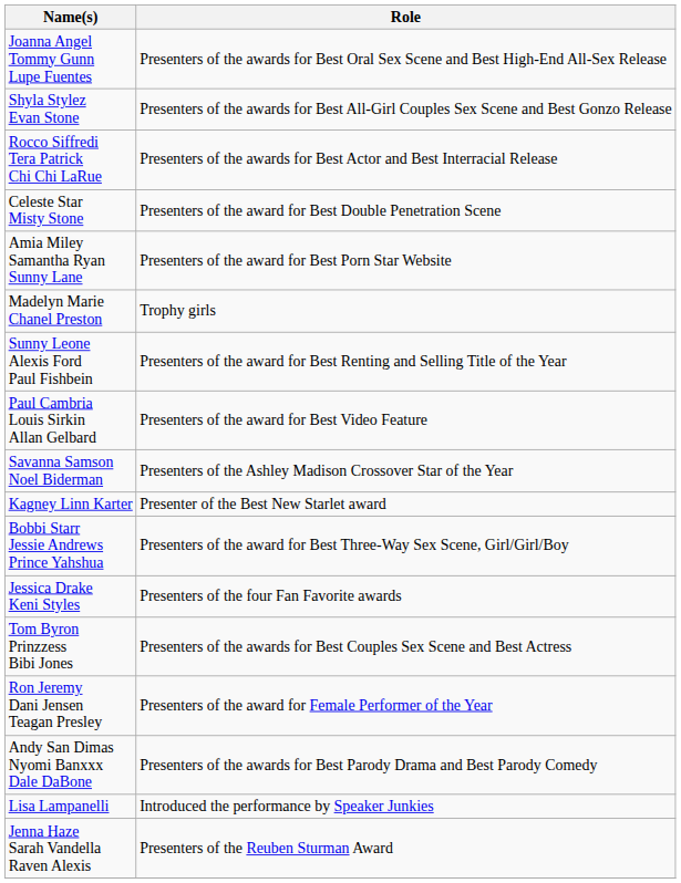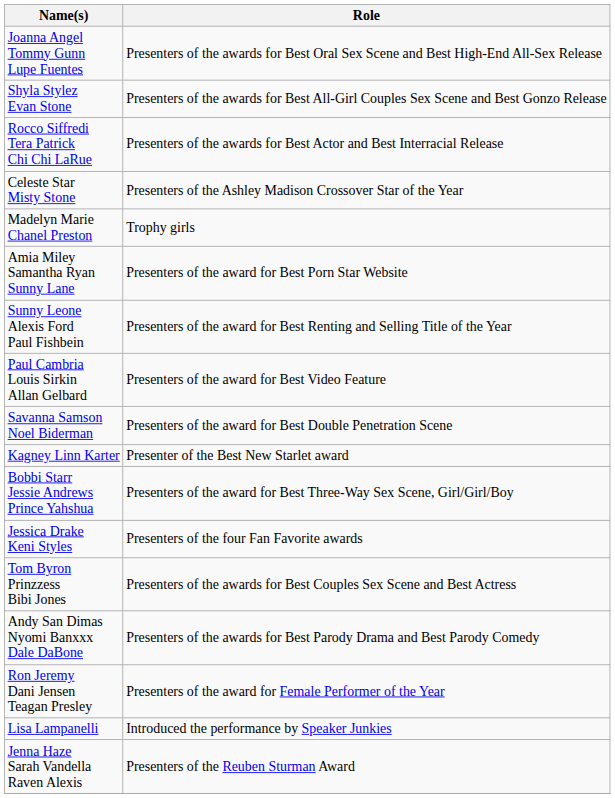 <table class="wikitable">
 <tr>
 <th>Name(s)</th>
 <th>Role</th>
 </tr>
 <tr>
 <td><a href='#'>Joanna Angel</a><br><a href='#'>Tommy Gunn</a><br><a href='#'>Lupe Fuentes</a></td>
 <td>Presenters of the awards for Best Oral Sex Scene and Best High-End All-Sex Release</td>
 </tr>
 <tr>
 <td><a href='#'>Shyla Stylez</a><br><a href='#'>Evan Stone</a></td>
 <td>Presenters of the awards for Best All-Girl Couples Sex Scene and Best Gonzo Release</td>
 </tr>
 <tr>
 <td><a href='#'>Rocco Siffredi</a><br><a href='#'>Tera Patrick</a><br><a href='#'>Chi Chi LaRue</a></td>
 <td>Presenters of the awards for Best Actor and Best Interracial Release</td>
 </tr>
 <tr>
 <td>Celeste Star<br><a href='#'>Misty Stone</a></td>
-<td>Presenters of the award for Best Double Penetration Scene</td>
+<td>Presenters of the Ashley Madison Crossover Star of the Year</td>
+</tr>
+<tr>
+<td>Madelyn Marie<br><a href='#'>Chanel Preston</a></td>
+<td>Trophy girls</td>
 </tr>
 <tr>
 <td>Amia Miley<br>Samantha Ryan<br><a href='#'>Sunny Lane</a></td>
 <td>Presenters of the award for Best Porn Star Website</td>
-</tr>
-<tr>
-<td>Madelyn Marie<br><a href='#'>Chanel Preston</a></td>
-<td>Trophy girls</td>
 </tr>
 <tr>
 <td><a href='#'>Sunny Leone</a><br>Alexis Ford<br>Paul Fishbein</td>
 <td>Presenters of the award for Best Renting and Selling Title of the Year</td>
 </tr>
 <tr>
 <td><a href='#'>Paul Cambria</a><br>Louis Sirkin<br>Allan Gelbard</td>
 <td>Presenters of the award for Best Video Feature</td>
 </tr>
 <tr>
 <td><a href='#'>Savanna Samson</a><br><a href='#'>Noel Biderman</a></td>
-<td>Presenters of the Ashley Madison Crossover Star of the Year</td>
+<td>Presenters of the award for Best Double Penetration Scene</td>
 </tr>
 <tr>
 <td><a href='#'>Kagney Linn Karter</a></td>
 <td>Presenter of the Best New Starlet award</td>
 </tr>
 <tr>
 <td><a href='#'>Bobbi Starr</a><br><a href='#'>Jessie Andrews</a><br><a href='#'>Prince Yahshua</a></td>
 <td>Presenters of the award for Best Three-Way Sex Scene, Girl/Girl/Boy</td>
 </tr>
 <tr>
 <td><a href='#'>Jessica Drake</a><br><a href='#'>Keni Styles</a></td>
 <td>Presenters of the four Fan Favorite awards</td>
 </tr>
 <tr>
 <td><a href='#'>Tom Byron</a><br>Prinzzess<br>Bibi Jones</td>
 <td>Presenters of the awards for Best Couples Sex Scene and Best Actress</td>
 </tr>
 <tr>
+<td>Andy San Dimas<br>Nyomi Banxxx<br><a href='#'>Dale DaBone</a></td>
+<td>Presenters of the awards for Best Parody Drama and Best Parody Comedy</td>
+</tr>
+<tr>
 <td><a href='#'>Ron Jeremy</a><br>Dani Jensen<br>Teagan Presley</td>
 <td>Presenters of the award for <a href='#'>Female Performer of the Year</a></td>
-</tr>
-<tr>
-<td>Andy San Dimas<br>Nyomi Banxxx<br><a href='#'>Dale DaBone</a></td>
-<td>Presenters of the awards for Best Parody Drama and Best Parody Comedy</td>
 </tr>
 <tr>
 <td><a href='#'>Lisa Lampanelli</a></td>
 <td>Introduced the performance by <a href='#'>Speaker Junkies</a></td>
 </tr>
 <tr>
 <td><a href='#'>Jenna Haze</a><br>Sarah Vandella<br>Raven Alexis</td>
 <td>Presenters of the <a href='#'>Reuben Sturman</a> Award</td>
 </tr>
 <tr>
 </tr>
 </table>
